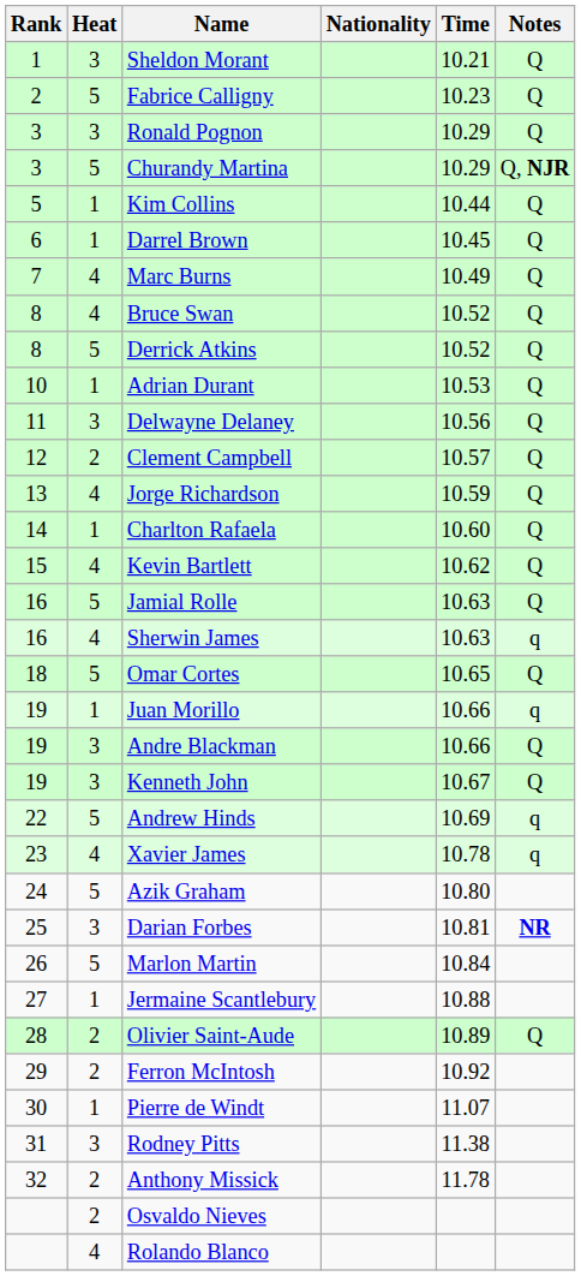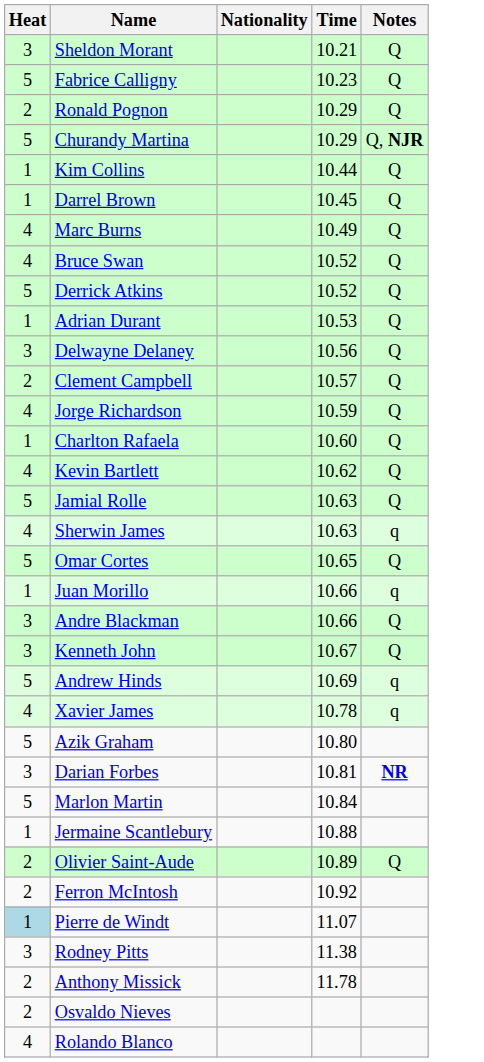 <table class="wikitable sortable" style="text-align:center;font-size:95%">
 <tr>
-<th>Rank</th>
 <th>Heat</th>
 <th>Name</th>
 <th>Nationality</th>
 <th>Time</th>
 <th>Notes</th>
 </tr>
 <tr bgcolor=ccffcc>
-<td>1</td>
 <td>3</td>
 <td align=left><a href='#'>Sheldon Morant</a></td>
 <td align=left></td>
 <td>10.21</td>
 <td>Q</td>
 </tr>
 <tr bgcolor=ccffcc>
-<td>2</td>
 <td>5</td>
 <td align=left><a href='#'>Fabrice Calligny</a></td>
 <td align=left></td>
 <td>10.23</td>
 <td>Q</td>
 </tr>
 <tr bgcolor=ccffcc>
-<td>3</td>
-<td>3</td>
+<td>2</td>
 <td align=left><a href='#'>Ronald Pognon</a></td>
 <td align=left></td>
 <td>10.29</td>
 <td>Q</td>
 </tr>
 <tr bgcolor=ccffcc>
-<td>3</td>
 <td>5</td>
 <td align=left><a href='#'>Churandy Martina</a></td>
 <td align=left></td>
 <td>10.29</td>
 <td>Q, <strong>NJR</strong></td>
 </tr>
 <tr bgcolor=ccffcc>
-<td>5</td>
 <td>1</td>
 <td align=left><a href='#'>Kim Collins</a></td>
 <td align=left></td>
 <td>10.44</td>
 <td>Q</td>
 </tr>
 <tr bgcolor=ccffcc>
-<td>6</td>
 <td>1</td>
 <td align=left><a href='#'>Darrel Brown</a></td>
 <td align=left></td>
 <td>10.45</td>
 <td>Q</td>
 </tr>
 <tr bgcolor=ccffcc>
-<td>7</td>
 <td>4</td>
 <td align=left><a href='#'>Marc Burns</a></td>
 <td align=left></td>
 <td>10.49</td>
 <td>Q</td>
 </tr>
 <tr bgcolor=ccffcc>
-<td>8</td>
 <td>4</td>
 <td align=left><a href='#'>Bruce Swan</a></td>
 <td align=left></td>
 <td>10.52</td>
 <td>Q</td>
 </tr>
 <tr bgcolor=ccffcc>
-<td>8</td>
 <td>5</td>
 <td align=left><a href='#'>Derrick Atkins</a></td>
 <td align=left></td>
 <td>10.52</td>
 <td>Q</td>
 </tr>
 <tr bgcolor=ccffcc>
-<td>10</td>
 <td>1</td>
 <td align=left><a href='#'>Adrian Durant</a></td>
 <td align=left></td>
 <td>10.53</td>
 <td>Q</td>
 </tr>
 <tr bgcolor=ccffcc>
-<td>11</td>
 <td>3</td>
 <td align=left><a href='#'>Delwayne Delaney</a></td>
 <td align=left></td>
 <td>10.56</td>
 <td>Q</td>
 </tr>
 <tr bgcolor=ccffcc>
-<td>12</td>
 <td>2</td>
 <td align=left><a href='#'>Clement Campbell</a></td>
 <td align=left></td>
 <td>10.57</td>
 <td>Q</td>
 </tr>
 <tr bgcolor=ccffcc>
-<td>13</td>
 <td>4</td>
 <td align=left><a href='#'>Jorge Richardson</a></td>
 <td align=left></td>
 <td>10.59</td>
 <td>Q</td>
 </tr>
 <tr bgcolor=ccffcc>
-<td>14</td>
 <td>1</td>
 <td align=left><a href='#'>Charlton Rafaela</a></td>
 <td align=left></td>
 <td>10.60</td>
 <td>Q</td>
 </tr>
 <tr bgcolor=ccffcc>
-<td>15</td>
 <td>4</td>
 <td align=left><a href='#'>Kevin Bartlett</a></td>
 <td align=left></td>
 <td>10.62</td>
 <td>Q</td>
 </tr>
 <tr bgcolor=ccffcc>
-<td>16</td>
 <td>5</td>
 <td align=left><a href='#'>Jamial Rolle</a></td>
 <td align=left></td>
 <td>10.63</td>
 <td>Q</td>
 </tr>
 <tr bgcolor=ddffdd>
-<td>16</td>
 <td>4</td>
 <td align=left><a href='#'>Sherwin James</a></td>
 <td align=left></td>
 <td>10.63</td>
 <td>q</td>
 </tr>
 <tr bgcolor=ccffcc>
-<td>18</td>
 <td>5</td>
 <td align=left><a href='#'>Omar Cortes</a></td>
 <td align=left></td>
 <td>10.65</td>
 <td>Q</td>
 </tr>
 <tr bgcolor=ddffdd>
-<td>19</td>
 <td>1</td>
 <td align=left><a href='#'>Juan Morillo</a></td>
 <td align=left></td>
 <td>10.66</td>
 <td>q</td>
 </tr>
 <tr bgcolor=ccffcc>
-<td>19</td>
 <td>3</td>
 <td align=left><a href='#'>Andre Blackman</a></td>
 <td align=left></td>
 <td>10.66</td>
 <td>Q</td>
 </tr>
 <tr bgcolor=ccffcc>
-<td>19</td>
 <td>3</td>
 <td align=left><a href='#'>Kenneth John</a></td>
 <td align=left></td>
 <td>10.67</td>
 <td>Q</td>
 </tr>
 <tr bgcolor=ddffdd>
-<td>22</td>
 <td>5</td>
 <td align=left><a href='#'>Andrew Hinds</a></td>
 <td align=left></td>
 <td>10.69</td>
 <td>q</td>
 </tr>
 <tr bgcolor=ddffdd>
-<td>23</td>
 <td>4</td>
 <td align=left><a href='#'>Xavier James</a></td>
 <td align=left></td>
 <td>10.78</td>
 <td>q</td>
 </tr>
 <tr>
-<td>24</td>
 <td>5</td>
 <td align=left><a href='#'>Azik Graham</a></td>
 <td align=left></td>
 <td>10.80</td>
 <td></td>
 </tr>
 <tr>
-<td>25</td>
 <td>3</td>
 <td align=left><a href='#'>Darian Forbes</a></td>
 <td align=left></td>
 <td>10.81</td>
 <td><strong><a href='#'>NR</a></strong></td>
 </tr>
 <tr>
-<td>26</td>
 <td>5</td>
 <td align=left><a href='#'>Marlon Martin</a></td>
 <td align=left></td>
 <td>10.84</td>
 <td></td>
 </tr>
 <tr>
-<td>27</td>
 <td>1</td>
 <td align=left><a href='#'>Jermaine Scantlebury</a></td>
 <td align=left></td>
 <td>10.88</td>
 <td></td>
 </tr>
 <tr bgcolor=ccffcc>
-<td>28</td>
 <td>2</td>
 <td align=left><a href='#'>Olivier Saint-Aude</a></td>
 <td align=left></td>
 <td>10.89</td>
 <td>Q</td>
 </tr>
 <tr>
-<td>29</td>
 <td>2</td>
 <td align=left><a href='#'>Ferron McIntosh</a></td>
 <td align=left></td>
 <td>10.92</td>
 <td></td>
 </tr>
 <tr>
-<td>30</td>
-<td>1</td>
+<td style="background: lightblue;">1</td>
 <td align=left><a href='#'>Pierre de Windt</a></td>
 <td align=left></td>
 <td>11.07</td>
 <td></td>
 </tr>
 <tr>
-<td>31</td>
 <td>3</td>
 <td align=left><a href='#'>Rodney Pitts</a></td>
 <td align=left></td>
 <td>11.38</td>
 <td></td>
 </tr>
 <tr>
-<td>32</td>
 <td>2</td>
 <td align=left><a href='#'>Anthony Missick</a></td>
 <td align=left></td>
 <td>11.78</td>
 <td></td>
 </tr>
 <tr>
-<td></td>
 <td>2</td>
 <td align=left><a href='#'>Osvaldo Nieves</a></td>
 <td align=left></td>
 <td></td>
 <td></td>
 </tr>
 <tr>
-<td></td>
 <td>4</td>
 <td align=left><a href='#'>Rolando Blanco</a></td>
 <td align=left></td>
 <td></td>
 <td></td>
 </tr>
 </table>
